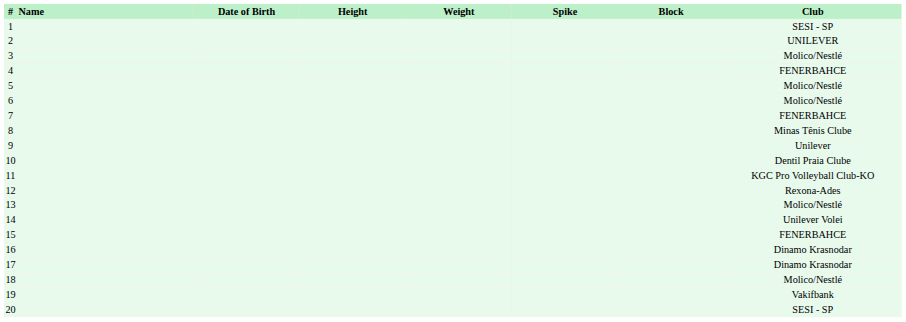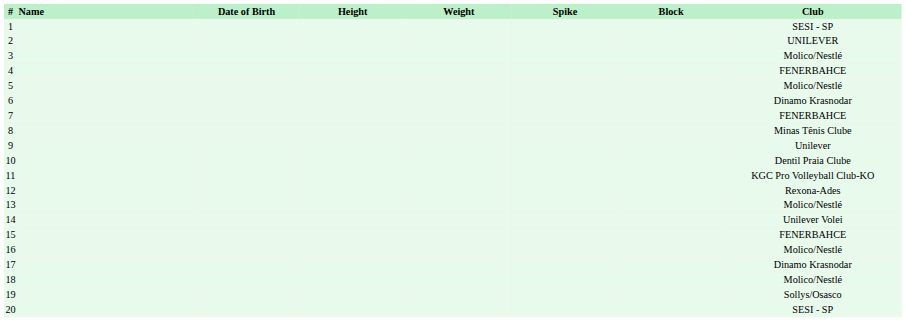 <table border=0 cellpadding=2 cellspacing=0  |- bgcolor=#FFECCE style="text-align:center; font-size:90%; width:100%">
 <tr bgcolor=#BBF0C9>
 <th>#</th>
 <th align=left width=20%>Name</th>
 <th width=12%>Date of Birth</th>
 <th width=12%>Height</th>
 <th width=12%>Weight</th>
 <th width=12%>Spike</th>
 <th width=12%>Block</th>
 <th width=20%>Club</th>
 </tr>
 <tr bgcolor=#E7FAEC>
 <td>1</td>
 <td align=left></td>
 <td align=right></td>
 <td></td>
 <td></td>
 <td></td>
 <td></td>
 <td>SESI - SP</td>
 </tr>
 <tr bgcolor=#E7FAEC>
 <td>2</td>
 <td align=left></td>
 <td align=right></td>
 <td></td>
 <td></td>
 <td></td>
 <td></td>
 <td>UNILEVER</td>
 </tr>
 <tr bgcolor=#E7FAEC>
 <td>3</td>
 <td align=left></td>
 <td align=right></td>
 <td></td>
 <td></td>
 <td></td>
 <td></td>
 <td>Molico/Nestlé</td>
 </tr>
 <tr bgcolor=#E7FAEC>
 <td>4</td>
 <td align=left></td>
 <td align=right></td>
 <td></td>
 <td></td>
 <td></td>
 <td></td>
 <td>FENERBAHCE</td>
 </tr>
 <tr bgcolor=#E7FAEC>
 <td>5</td>
 <td align=left></td>
 <td align=right></td>
 <td></td>
 <td></td>
 <td></td>
 <td></td>
 <td>Molico/Nestlé</td>
 </tr>
 <tr bgcolor=#E7FAEC>
 <td>6</td>
 <td align=left></td>
 <td align=right></td>
 <td></td>
 <td></td>
 <td></td>
 <td></td>
-<td>Molico/Nestlé</td>
+<td>Dinamo Krasnodar</td>
 </tr>
 <tr bgcolor=#E7FAEC>
 <td>7</td>
 <td align=left></td>
 <td align=right></td>
 <td></td>
 <td></td>
 <td></td>
 <td></td>
 <td>FENERBAHCE</td>
 </tr>
 <tr bgcolor=#E7FAEC>
 <td>8</td>
 <td align=left></td>
 <td align=right></td>
 <td></td>
 <td></td>
 <td></td>
 <td></td>
 <td>Minas Tênis Clube</td>
 </tr>
 <tr bgcolor=#E7FAEC>
 <td>9</td>
 <td align=left></td>
 <td align=right></td>
 <td></td>
 <td></td>
 <td></td>
 <td></td>
 <td>Unilever</td>
 </tr>
 <tr bgcolor=#E7FAEC>
 <td>10</td>
 <td align=left></td>
 <td align=right></td>
 <td></td>
 <td></td>
 <td></td>
 <td></td>
 <td>Dentil Praia Clube</td>
 </tr>
 <tr bgcolor=#E7FAEC>
 <td>11</td>
 <td align=left></td>
 <td align=right></td>
 <td></td>
 <td></td>
 <td></td>
 <td></td>
 <td>KGC Pro Volleyball Club-KO</td>
 </tr>
 <tr bgcolor=#E7FAEC>
 <td>12</td>
 <td align=left></td>
 <td align=right></td>
 <td></td>
 <td></td>
 <td></td>
 <td></td>
 <td>Rexona-Ades</td>
 </tr>
 <tr bgcolor=#E7FAEC>
 <td>13</td>
 <td align=left></td>
 <td align=right></td>
 <td></td>
 <td></td>
 <td></td>
 <td></td>
 <td>Molico/Nestlé</td>
 </tr>
 <tr bgcolor=#E7FAEC>
 <td>14</td>
 <td align=left></td>
 <td align=right></td>
 <td></td>
 <td></td>
 <td></td>
 <td></td>
 <td>Unilever Volei</td>
 </tr>
 <tr bgcolor=#E7FAEC>
 <td>15</td>
 <td align=left></td>
 <td align=right></td>
 <td></td>
 <td></td>
 <td></td>
 <td></td>
 <td>FENERBAHCE</td>
 </tr>
 <tr bgcolor=#E7FAEC>
 <td>16</td>
 <td align=left></td>
 <td align=right></td>
 <td></td>
 <td></td>
 <td></td>
 <td></td>
-<td>Dinamo Krasnodar</td>
+<td>Molico/Nestlé</td>
 </tr>
 <tr bgcolor=#E7FAEC>
 <td>17</td>
 <td align=left></td>
 <td align=right></td>
 <td></td>
 <td></td>
 <td></td>
 <td></td>
 <td>Dinamo Krasnodar</td>
 </tr>
 <tr bgcolor=#E7FAEC>
 <td>18</td>
 <td align=left></td>
 <td align=right></td>
 <td></td>
 <td></td>
 <td></td>
 <td></td>
 <td>Molico/Nestlé</td>
 </tr>
 <tr bgcolor=#E7FAEC>
 <td>19</td>
 <td align=left></td>
 <td align=right></td>
 <td></td>
 <td></td>
 <td></td>
 <td></td>
-<td>Vakifbank</td>
+<td>Sollys/Osasco</td>
 </tr>
 <tr bgcolor=#E7FAEC>
 <td>20</td>
 <td align=left></td>
 <td align=right></td>
 <td></td>
 <td></td>
 <td></td>
 <td></td>
 <td>SESI - SP</td>
 </tr>
 </table>
